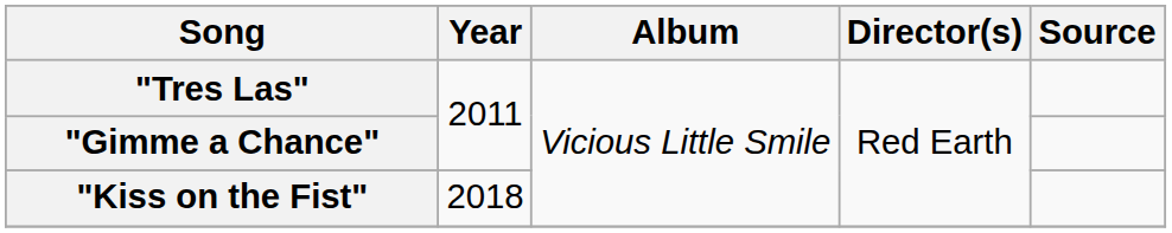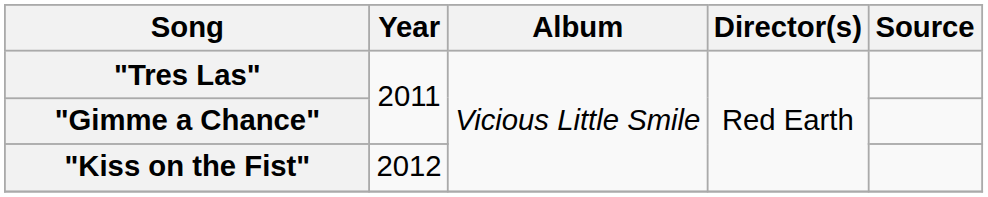 <table class="wikitable plainrowheaders" style="text-align:center;" border="1">
 <tr>
 <th scope="col" style="width:12em;">Song</th>
 <th scope="col">Year</th>
 <th scope="col">Album</th>
 <th scope="col">Director(s)</th>
 <th scope="col">Source</th>
 </tr>
 <tr>
 <th scope="row">"Tres Las"</th>
 <td rowspan="2">2011</td>
 <td rowspan="3"><em>Vicious Little Smile</em></td>
 <td rowspan="3">Red Earth</td>
 <td></td>
 </tr>
 <tr>
 <th scope="row">"Gimme a Chance"</th>
 <td></td>
 </tr>
 <tr>
 <th scope="row">"Kiss on the Fist"</th>
-<td>2018</td>
+<td>2012</td>
 <td></td>
 </tr>
 <tr>
 </tr>
 </table>
